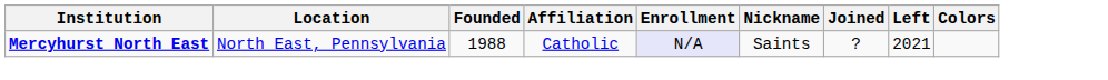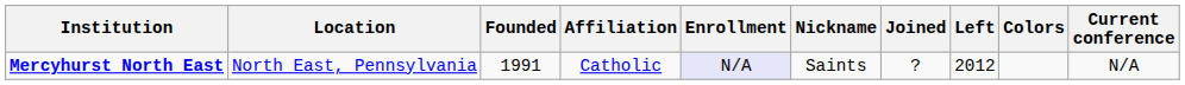 <table class="wikitable sortable" style="text-align:center;">
 <tr>
 <th>Institution</th>
 <th>Location</th>
 <th>Founded</th>
 <th>Affiliation</th>
 <th>Enrollment</th>
 <th>Nickname</th>
 <th>Joined</th>
 <th>Left</th>
 <th>Colors</th>
+<th>Current<br>conference</th>
 </tr>
 <tr>
 <td><strong><a href='#'>Mercyhurst North East</a></strong></td>
 <td><a href='#'>North East, Pennsylvania</a></td>
-<td>1988</td>
+<td>1991</td>
 <td><a href='#'>Catholic</a></td>
 <td style="background: lavender;">N/A</td>
 <td>Saints</td>
 <td>?</td>
-<td>2021</td>
+<td>2012</td>
 <td>  </td>
+<td>N/A</td>
 </tr>
 </table>
